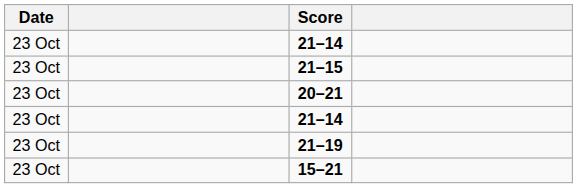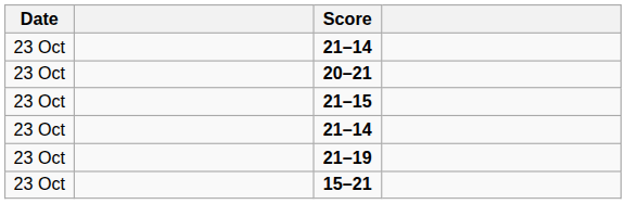 <table class="wikitable" style="text-align: center; font-size:90% ">
 <tr>
 <th width="50">Date</th>
 <th align="right" width="190"></th>
 <th width="50">Score</th>
 <th align="left" width="190"></th>
 </tr>
 <tr>
 <td>23 Oct</td>
 <td align=right><strong></strong></td>
 <td align=center><strong>21–14</strong></td>
 <td align=left></td>
 </tr>
 <tr>
 <td>23 Oct</td>
+<td align=right></td>
+<td align=center><strong>20–21</strong></td>
+<td align=left><strong></strong></td>
+</tr>
+<tr>
+<td>23 Oct</td>
 <td align=right><strong></strong></td>
 <td align=center><strong>21–15</strong></td>
 <td align=left></td>
-</tr>
-<tr>
-<td>23 Oct</td>
-<td align=right></td>
-<td align=center><strong>20–21</strong></td>
-<td align=left><strong></strong></td>
 </tr>
 <tr>
 <td>23 Oct</td>
 <td align=right><strong></strong></td>
 <td align=center><strong>21–14</strong></td>
 <td align=left></td>
 </tr>
 <tr>
 <td>23 Oct</td>
 <td align=right><strong></strong></td>
 <td align=center><strong>21–19</strong></td>
 <td align=left></td>
 </tr>
 <tr>
 <td>23 Oct</td>
 <td align=right></td>
 <td align=center><strong>15–21</strong></td>
 <td align=left><strong></strong></td>
 </tr>
 </table>
